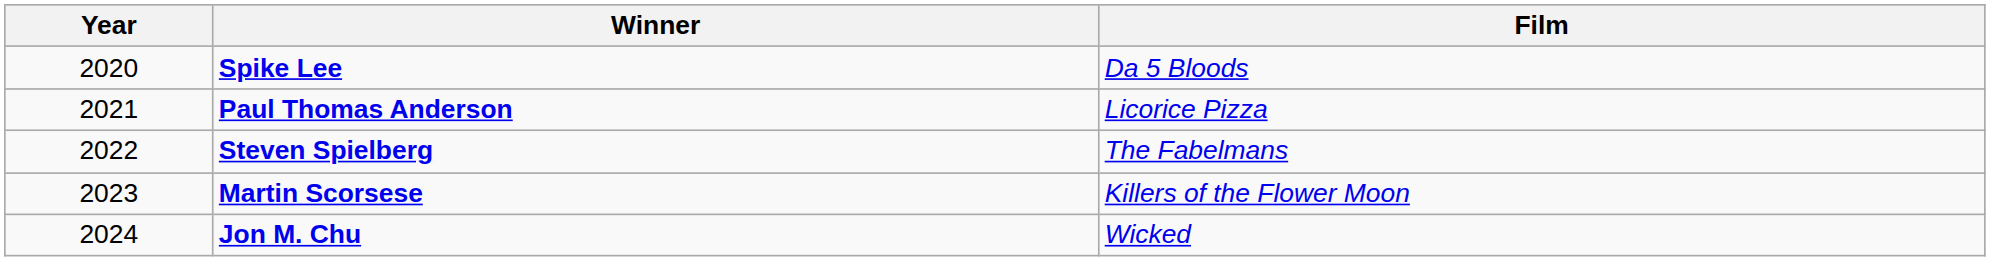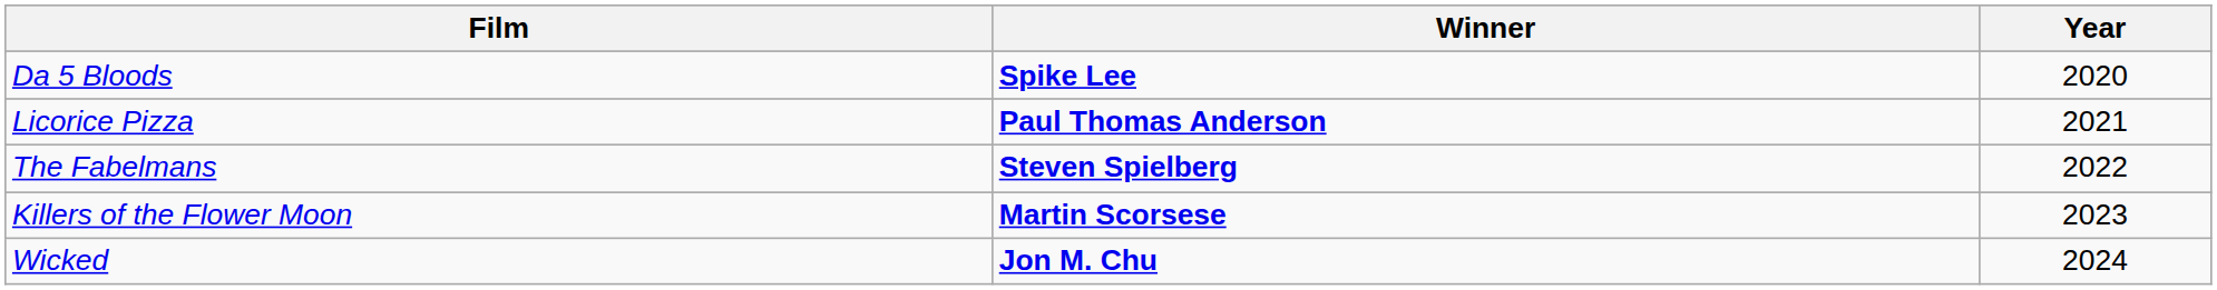 <table class="wikitable" width="95%" cellpadding="5">
 <tr>
+<th width="450"><strong>Film</strong></th>
+<th width="450"><strong>Winner</strong></th>
 <th width="100"><strong>Year</strong></th>
-<th width="450"><strong>Winner</strong></th>
-<th width="450"><strong>Film</strong></th>
 </tr>
 <tr>
+<td><em><a href='#'>Da 5 Bloods</a></em></td>
+<td><strong><a href='#'>Spike Lee</a></strong></td>
 <td style="text-align:center;">2020</td>
-<td><strong><a href='#'>Spike Lee</a></strong></td>
-<td><em><a href='#'>Da 5 Bloods</a></em></td>
 </tr>
 <tr>
+<td><em><a href='#'>Licorice Pizza</a></em></td>
+<td><strong><a href='#'>Paul Thomas Anderson</a></strong></td>
 <td style="text-align:center;">2021</td>
-<td><strong><a href='#'>Paul Thomas Anderson</a></strong></td>
-<td><em><a href='#'>Licorice Pizza</a></em></td>
 </tr>
 <tr>
+<td><em><a href='#'>The Fabelmans</a></em></td>
+<td><strong><a href='#'>Steven Spielberg</a></strong></td>
 <td style="text-align:center;">2022</td>
-<td><strong><a href='#'>Steven Spielberg</a></strong></td>
-<td><em><a href='#'>The Fabelmans</a></em></td>
 </tr>
 <tr>
+<td><em><a href='#'>Killers of the Flower Moon</a></em></td>
+<td><strong><a href='#'>Martin Scorsese</a></strong></td>
 <td style="text-align:center;">2023</td>
-<td><strong><a href='#'>Martin Scorsese</a></strong></td>
-<td><em><a href='#'>Killers of the Flower Moon</a></em></td>
 </tr>
 <tr>
+<td><em><a href='#'>Wicked</a></em></td>
+<td><strong><a href='#'>Jon M. Chu</a></strong></td>
 <td style="text-align:center;">2024</td>
-<td><strong><a href='#'>Jon M. Chu</a></strong></td>
-<td><em><a href='#'>Wicked</a></em></td>
 </tr>
 </table>
